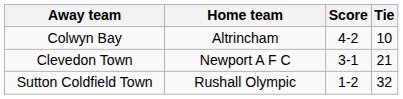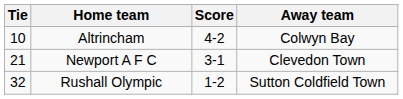 <table class="wikitable" style="text-align:center;">
 <tr>
-<th width=175>Away team</th>
+<th width=20>Tie</th>
 <th width=175>Home team</th>
 <th width=20>Score</th>
-<th width=20>Tie</th>
+<th width=175>Away team</th>
 </tr>
 <tr>
-<td>Colwyn Bay</td>
+<td>10</td>
 <td>Altrincham</td>
 <td>4-2</td>
-<td>10</td>
+<td>Colwyn Bay</td>
 </tr>
 <tr>
-<td>Clevedon Town</td>
+<td>21</td>
 <td>Newport A F C</td>
 <td>3-1</td>
-<td>21</td>
+<td>Clevedon Town</td>
 </tr>
 <tr>
-<td>Sutton Coldfield Town</td>
+<td>32</td>
 <td>Rushall Olympic</td>
 <td>1-2</td>
-<td>32</td>
+<td>Sutton Coldfield Town</td>
 </tr>
 </table>
